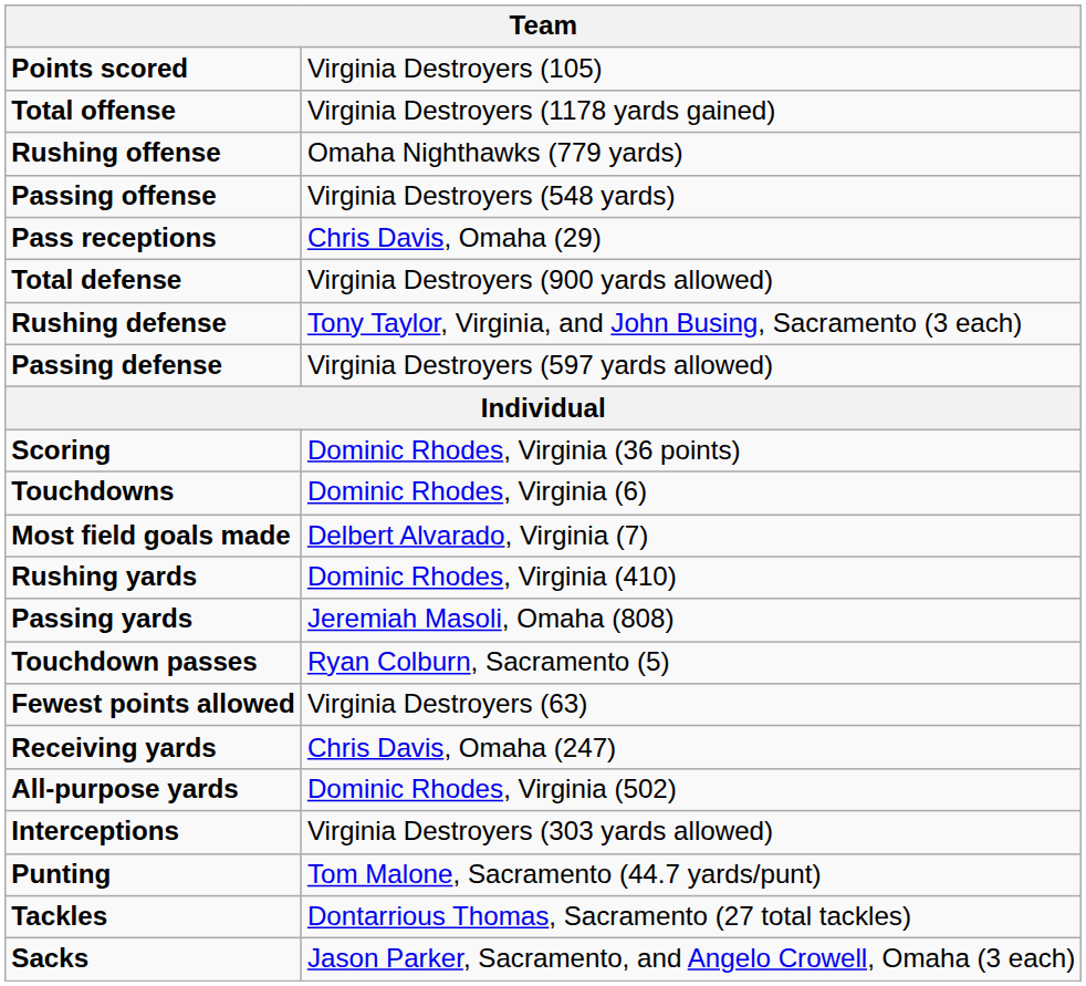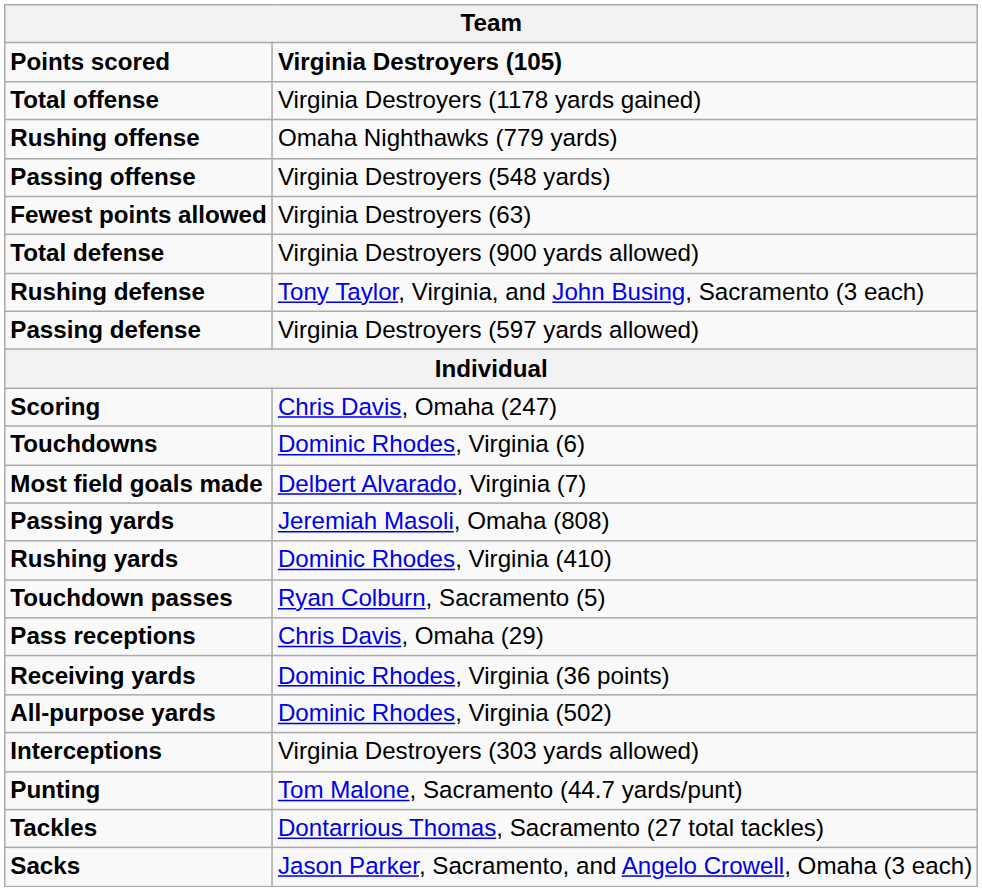 <table class="wikitable" border="1">
 <tr>
 <th colspan=2>Team</th>
 </tr>
 <tr>
 <td><strong>Points scored</strong></td>
-<td>Virginia Destroyers (105)</td>
+<td><strong>Virginia Destroyers (105)</strong></td>
 </tr>
 <tr>
 <td><strong>Total offense</strong></td>
 <td>Virginia Destroyers (1178 yards gained)</td>
 </tr>
 <tr>
 <td><strong>Rushing offense</strong></td>
 <td>Omaha Nighthawks (779 yards)</td>
 </tr>
 <tr>
 <td><strong>Passing offense</strong></td>
 <td>Virginia Destroyers (548 yards)</td>
 </tr>
 <tr>
-<td><strong>Pass receptions</strong></td>
-<td><a href='#'>Chris Davis</a>, Omaha (29)</td>
+<td><strong>Fewest points allowed</strong></td>
+<td>Virginia Destroyers (63)</td>
 </tr>
 <tr>
 <td><strong>Total defense</strong></td>
 <td>Virginia Destroyers (900 yards allowed)</td>
 </tr>
 <tr>
 <td><strong>Rushing defense</strong></td>
 <td><a href='#'>Tony Taylor</a>, Virginia, and <a href='#'>John Busing</a>, Sacramento (3 each)</td>
 </tr>
 <tr>
 <td><strong>Passing defense</strong></td>
 <td>Virginia Destroyers (597 yards allowed)</td>
 </tr>
 <tr>
 <th colspan=2>Individual</th>
 </tr>
 <tr>
 <td><strong>Scoring</strong></td>
-<td><a href='#'>Dominic Rhodes</a>, Virginia (36 points)</td>
+<td><a href='#'>Chris Davis</a>, Omaha (247)</td>
 </tr>
 <tr>
 <td><strong>Touchdowns</strong></td>
 <td><a href='#'>Dominic Rhodes</a>, Virginia (6)</td>
 </tr>
 <tr>
 <td><strong>Most field goals made</strong></td>
 <td><a href='#'>Delbert Alvarado</a>, Virginia (7)</td>
 </tr>
 <tr>
+<td><strong>Passing yards</strong></td>
+<td><a href='#'>Jeremiah Masoli</a>, Omaha (808)</td>
+</tr>
+<tr>
 <td><strong>Rushing yards</strong></td>
 <td><a href='#'>Dominic Rhodes</a>, Virginia (410)</td>
-</tr>
-<tr>
-<td><strong>Passing yards</strong></td>
-<td><a href='#'>Jeremiah Masoli</a>, Omaha (808)</td>
 </tr>
 <tr>
 <td><strong>Touchdown passes</strong></td>
 <td><a href='#'>Ryan Colburn</a>, Sacramento (5)</td>
 </tr>
 <tr>
-<td><strong>Fewest points allowed</strong></td>
-<td>Virginia Destroyers (63)</td>
+<td><strong>Pass receptions</strong></td>
+<td><a href='#'>Chris Davis</a>, Omaha (29)</td>
 </tr>
 <tr>
 <td><strong>Receiving yards</strong></td>
-<td><a href='#'>Chris Davis</a>, Omaha (247)</td>
+<td><a href='#'>Dominic Rhodes</a>, Virginia (36 points)</td>
 </tr>
 <tr>
 <td><strong>All-purpose yards</strong></td>
 <td><a href='#'>Dominic Rhodes</a>, Virginia (502)</td>
 </tr>
 <tr>
 <td><strong>Interceptions</strong></td>
 <td>Virginia Destroyers (303 yards allowed)</td>
 </tr>
 <tr>
 <td><strong>Punting</strong></td>
 <td><a href='#'>Tom Malone</a>, Sacramento (44.7 yards/punt)</td>
 </tr>
 <tr>
 <td><strong>Tackles</strong></td>
 <td><a href='#'>Dontarrious Thomas</a>, Sacramento (27 total tackles)</td>
 </tr>
 <tr>
 <td><strong>Sacks</strong></td>
 <td><a href='#'>Jason Parker</a>, Sacramento, and <a href='#'>Angelo Crowell</a>, Omaha (3 each)</td>
 </tr>
 </table>
